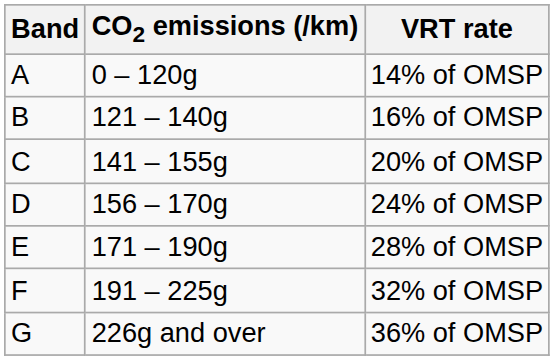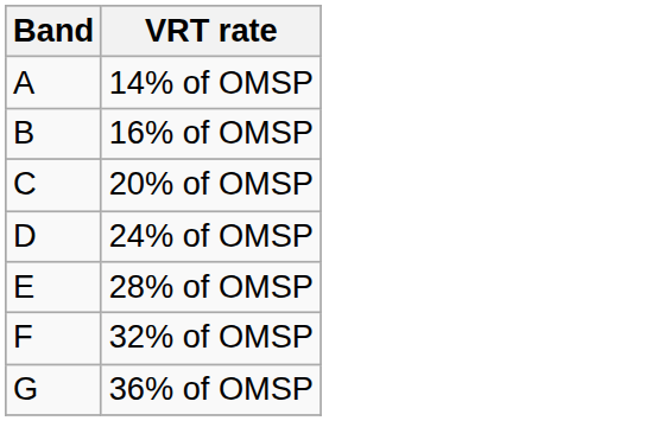 <table class="wikitable">
 <tr>
 <th>Band</th>
-<th>CO<sub>2</sub> emissions (/km)</th>
 <th>VRT rate</th>
 </tr>
 <tr>
 <td>A</td>
-<td>0 – 120g</td>
 <td>14% of OMSP</td>
 </tr>
 <tr>
 <td>B</td>
-<td>121 – 140g</td>
 <td>16% of OMSP</td>
 </tr>
 <tr>
 <td>C</td>
-<td>141 – 155g</td>
 <td>20% of OMSP</td>
 </tr>
 <tr>
 <td>D</td>
-<td>156 – 170g</td>
 <td>24% of OMSP</td>
 </tr>
 <tr>
 <td>E</td>
-<td>171 – 190g</td>
 <td>28% of OMSP</td>
 </tr>
 <tr>
 <td>F</td>
-<td>191 – 225g</td>
 <td>32% of OMSP</td>
 </tr>
 <tr>
 <td>G</td>
-<td>226g and over</td>
 <td>36% of OMSP</td>
 </tr>
 </table>
